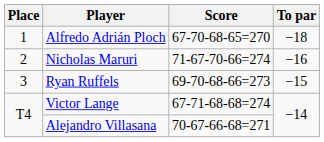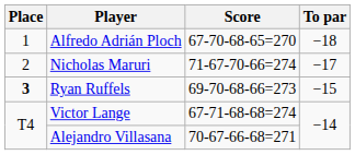 <table class="wikitable">
 <tr>
 <th>Place</th>
 <th>Player</th>
 <th>Score</th>
 <th>To par</th>
 </tr>
 <tr>
 <td align=center>1</td>
 <td> <a href='#'>Alfredo Adrián Ploch</a></td>
 <td align=right>67-70-68-65=270</td>
 <td align=center>−18</td>
 </tr>
 <tr>
 <td align=center>2</td>
 <td> <a href='#'>Nicholas Maruri</a></td>
 <td align=right>71-67-70-66=274</td>
-<td align=center>−16</td>
+<td align=center>−17</td>
 </tr>
 <tr>
-<td align=center>3</td>
+<td align=center><strong>3</strong></td>
 <td> <a href='#'>Ryan Ruffels</a></td>
 <td align=right>69-70-68-66=273</td>
 <td align=center>−15</td>
 </tr>
 <tr>
 <td rowspan=2 align=center>T4</td>
 <td> <a href='#'>Victor Lange</a></td>
 <td align=right>67-71-68-68=274</td>
 <td rowspan=2 align=center>−14</td>
 </tr>
 <tr>
 <td> <a href='#'>Alejandro Villasana</a></td>
 <td align=right>70-67-66-68=271</td>
 </tr>
 </table>
